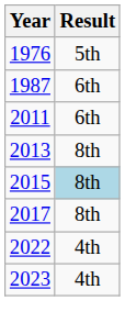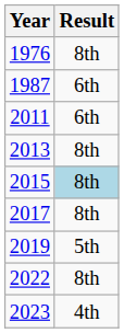 <table class="wikitable" style="text-align:center">
 <tr>
 <th>Year</th>
 <th>Result</th>
 </tr>
 <tr>
 <td><a href='#'>1976</a></td>
-<td>5th</td>
+<td>8th</td>
 </tr>
 <tr>
 <td><a href='#'>1987</a></td>
 <td>6th</td>
 </tr>
 <tr>
 <td><a href='#'>2011</a></td>
 <td>6th</td>
 </tr>
 <tr>
 <td><a href='#'>2013</a></td>
 <td>8th</td>
 </tr>
 <tr>
 <td><a href='#'>2015</a></td>
 <td style="background: lightblue;">8th</td>
 </tr>
 <tr>
 <td><a href='#'>2017</a></td>
 <td>8th</td>
 </tr>
 <tr>
+<td><a href='#'>2019</a></td>
+<td>5th</td>
+</tr>
+<tr>
 <td><a href='#'>2022</a></td>
-<td>4th</td>
+<td>8th</td>
 </tr>
 <tr>
 <td><a href='#'>2023</a></td>
 <td>4th</td>
 </tr>
 </table>
